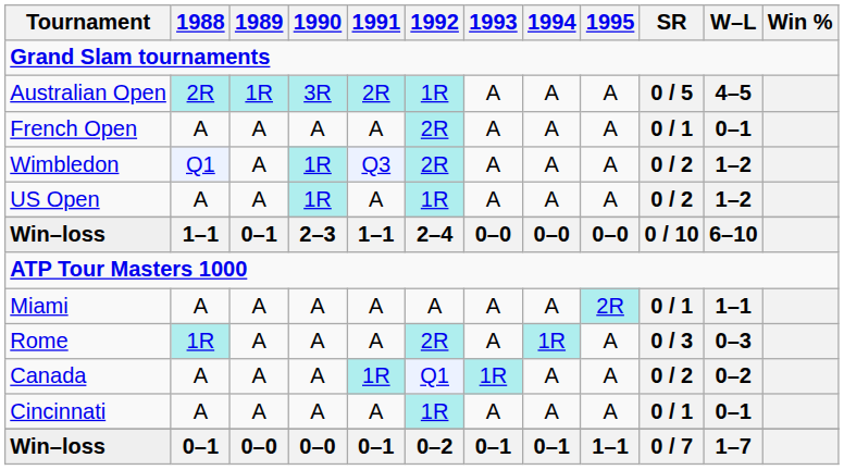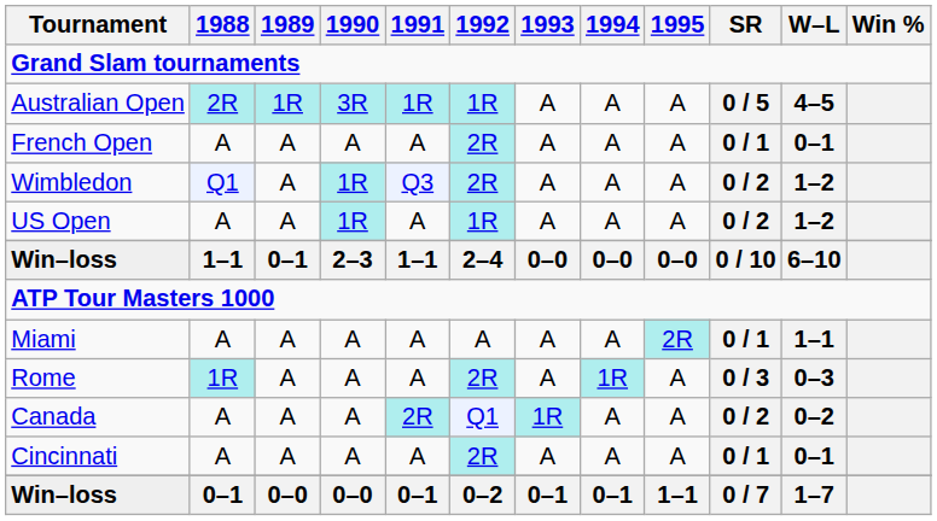 <table class=wikitable style="text-align:center; font-size:97%">
 <tr>
 <th>Tournament</th>
 <th><a href='#'>1988</a></th>
 <th><a href='#'>1989</a></th>
 <th><a href='#'>1990</a></th>
 <th><a href='#'>1991</a></th>
 <th><a href='#'>1992</a></th>
 <th><a href='#'>1993</a></th>
 <th><a href='#'>1994</a></th>
 <th><a href='#'>1995</a></th>
 <th>SR</th>
 <th>W–L</th>
 <th>Win %</th>
 </tr>
 <tr>
 <td colspan=23 align=left><strong><a href='#'>Grand Slam tournaments</a></strong></td>
 </tr>
 <tr>
 <td align=left><a href='#'>Australian Open</a></td>
 <td bgcolor=afeeee><a href='#'>2R</a></td>
 <td bgcolor=afeeee><a href='#'>1R</a></td>
 <td bgcolor=afeeee><a href='#'>3R</a></td>
-<td bgcolor=afeeee><a href='#'>2R</a></td>
+<td bgcolor=afeeee><a href='#'>1R</a></td>
 <td bgcolor=afeeee><a href='#'>1R</a></td>
 <td>A</td>
 <td>A</td>
 <td>A</td>
 <th>0 / 5</th>
 <th>4–5</th>
 <th></th>
 </tr>
 <tr>
 <td align=left><a href='#'>French Open</a></td>
 <td>A</td>
 <td>A</td>
 <td>A</td>
 <td>A</td>
 <td bgcolor=afeeee><a href='#'>2R</a></td>
 <td>A</td>
 <td>A</td>
 <td>A</td>
 <th>0 / 1</th>
 <th>0–1</th>
 <th></th>
 </tr>
 <tr>
 <td align=left><a href='#'>Wimbledon</a></td>
 <td bgcolor=ecf2ff><a href='#'>Q1</a></td>
 <td>A</td>
 <td bgcolor=afeeee><a href='#'>1R</a></td>
 <td bgcolor=ecf2ff><a href='#'>Q3</a></td>
 <td bgcolor=afeeee><a href='#'>2R</a></td>
 <td>A</td>
 <td>A</td>
 <td>A</td>
 <th>0 / 2</th>
 <th>1–2</th>
 <th></th>
 </tr>
 <tr>
 <td align=left><a href='#'>US Open</a></td>
 <td>A</td>
 <td>A</td>
 <td bgcolor=afeeee><a href='#'>1R</a></td>
 <td>A</td>
 <td bgcolor=afeeee><a href='#'>1R</a></td>
 <td>A</td>
 <td>A</td>
 <td>A</td>
 <th>0 / 2</th>
 <th>1–2</th>
 <th></th>
 </tr>
 <tr>
 </tr>
 <tr style=font-weight:bold;background:#efefef>
 <td style=text-align:left>Win–loss</td>
 <th>1–1</th>
 <th>0–1</th>
 <th>2–3</th>
 <th>1–1</th>
 <th>2–4</th>
 <th>0–0</th>
 <th>0–0</th>
 <th>0–0</th>
 <th>0 / 10</th>
 <th>6–10</th>
 <th></th>
 </tr>
 <tr>
 <td colspan=25 style=text-align:left><strong><a href='#'>ATP Tour Masters 1000</a></strong></td>
 </tr>
 <tr>
 <td align=left><a href='#'>Miami</a></td>
 <td>A</td>
 <td>A</td>
 <td>A</td>
 <td>A</td>
 <td>A</td>
 <td>A</td>
 <td>A</td>
 <td bgcolor=afeeee><a href='#'>2R</a></td>
 <th>0 / 1</th>
 <th>1–1</th>
 <th></th>
 </tr>
 <tr>
 <td align=left><a href='#'>Rome</a></td>
 <td bgcolor=afeeee><a href='#'>1R</a></td>
 <td>A</td>
 <td>A</td>
 <td>A</td>
 <td bgcolor=afeeee><a href='#'>2R</a></td>
 <td>A</td>
 <td bgcolor=afeeee><a href='#'>1R</a></td>
 <td>A</td>
 <th>0 / 3</th>
 <th>0–3</th>
 <th></th>
 </tr>
 <tr>
 <td align=left><a href='#'>Canada</a></td>
 <td>A</td>
 <td>A</td>
 <td>A</td>
-<td bgcolor=afeeee><a href='#'>1R</a></td>
+<td bgcolor=afeeee><a href='#'>2R</a></td>
 <td bgcolor=ecf2ff><a href='#'>Q1</a></td>
 <td bgcolor=afeeee><a href='#'>1R</a></td>
 <td>A</td>
 <td>A</td>
 <th>0 / 2</th>
 <th>0–2</th>
 <th></th>
 </tr>
 <tr>
 <td align=left><a href='#'>Cincinnati</a></td>
 <td>A</td>
 <td>A</td>
 <td>A</td>
 <td>A</td>
-<td bgcolor=afeeee><a href='#'>1R</a></td>
+<td bgcolor=afeeee><a href='#'>2R</a></td>
 <td>A</td>
 <td>A</td>
 <td>A</td>
 <th>0 / 1</th>
 <th>0–1</th>
 <th></th>
 </tr>
 <tr>
 </tr>
 <tr style=font-weight:bold;background:#efefef>
 <td style=text-align:left>Win–loss</td>
 <th>0–1</th>
 <th>0–0</th>
 <th>0–0</th>
 <th>0–1</th>
 <th>0–2</th>
 <th>0–1</th>
 <th>0–1</th>
 <th>1–1</th>
 <th>0 / 7</th>
 <th>1–7</th>
 <th></th>
 </tr>
 </table>
